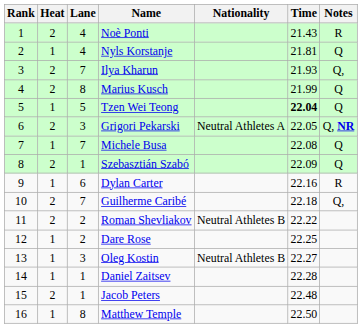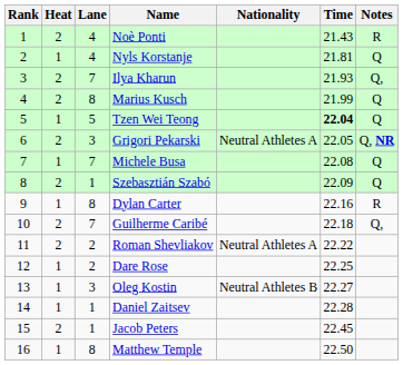 <table class="wikitable sortable" style="text-align:center">
 <tr>
 <th>Rank</th>
 <th>Heat</th>
 <th>Lane</th>
 <th>Name</th>
 <th>Nationality</th>
 <th>Time</th>
 <th>Notes</th>
 </tr>
 <tr bgcolor=ccffcc>
 <td>1</td>
 <td>2</td>
 <td>4</td>
 <td align="left"><a href='#'>Noè Ponti</a></td>
 <td align="left"></td>
 <td>21.43</td>
 <td>R</td>
 </tr>
 <tr bgcolor=ccffcc>
 <td>2</td>
 <td>1</td>
 <td>4</td>
 <td align="left"><a href='#'>Nyls Korstanje</a></td>
 <td align="left"></td>
 <td>21.81</td>
 <td>Q</td>
 </tr>
 <tr bgcolor=ccffcc>
 <td>3</td>
 <td>2</td>
 <td>7</td>
 <td align="left"><a href='#'>Ilya Kharun</a></td>
 <td align="left"></td>
 <td>21.93</td>
 <td>Q, </td>
 </tr>
 <tr bgcolor=ccffcc>
 <td>4</td>
 <td>2</td>
 <td>8</td>
 <td align="left"><a href='#'>Marius Kusch</a></td>
 <td align="left"></td>
 <td>21.99</td>
 <td>Q</td>
 </tr>
 <tr bgcolor=ccffcc>
 <td>5</td>
 <td>1</td>
 <td>5</td>
 <td align="left"><a href='#'>Tzen Wei Teong</a></td>
 <td align="left"></td>
 <td><strong>22.04</strong></td>
 <td>Q</td>
 </tr>
 <tr bgcolor=ccffcc>
 <td>6</td>
 <td>2</td>
 <td>3</td>
 <td align="left"><a href='#'>Grigori Pekarski</a></td>
 <td align="left"> Neutral Athletes A</td>
 <td>22.05</td>
 <td>Q, <strong><a href='#'>NR</a></strong></td>
 </tr>
 <tr bgcolor=ccffcc>
 <td>7</td>
 <td>1</td>
 <td>7</td>
 <td align="left"><a href='#'>Michele Busa</a></td>
 <td align="left"></td>
 <td>22.08</td>
 <td>Q</td>
 </tr>
 <tr bgcolor=ccffcc>
 <td>8</td>
 <td>2</td>
 <td>1</td>
 <td align="left"><a href='#'>Szebasztián Szabó</a></td>
 <td align="left"></td>
 <td>22.09</td>
 <td>Q</td>
 </tr>
 <tr>
 <td>9</td>
 <td>1</td>
-<td>6</td>
+<td>8</td>
 <td align="left"><a href='#'>Dylan Carter</a></td>
 <td align="left"></td>
 <td>22.16</td>
 <td>R</td>
 </tr>
 <tr>
 <td>10</td>
 <td>2</td>
 <td>7</td>
 <td align="left"><a href='#'>Guilherme Caribé</a></td>
 <td align="left"></td>
 <td>22.18</td>
 <td>Q, </td>
 </tr>
 <tr>
 <td>11</td>
 <td>2</td>
 <td>2</td>
 <td align="left"><a href='#'>Roman Shevliakov</a></td>
-<td align="left"> Neutral Athletes B</td>
+<td align="left"> Neutral Athletes A</td>
 <td>22.22</td>
 <td></td>
 </tr>
 <tr>
 <td>12</td>
 <td>1</td>
 <td>2</td>
 <td align="left"><a href='#'>Dare Rose</a></td>
 <td align="left"></td>
 <td>22.25</td>
 <td></td>
 </tr>
 <tr>
 <td>13</td>
 <td>1</td>
 <td>3</td>
 <td align="left"><a href='#'>Oleg Kostin</a></td>
 <td align="left"> Neutral Athletes B</td>
 <td>22.27</td>
 <td></td>
 </tr>
 <tr>
 <td>14</td>
 <td>1</td>
 <td>1</td>
 <td align="left"><a href='#'>Daniel Zaitsev</a></td>
 <td align="left"></td>
 <td>22.28</td>
 <td></td>
 </tr>
 <tr>
 <td>15</td>
 <td>2</td>
 <td>1</td>
 <td align="left"><a href='#'>Jacob Peters</a></td>
 <td align="left"></td>
-<td>22.48</td>
+<td>22.45</td>
 <td></td>
 </tr>
 <tr>
 <td>16</td>
 <td>1</td>
 <td>8</td>
 <td align="left"><a href='#'>Matthew Temple</a></td>
 <td align="left"></td>
 <td>22.50</td>
 <td></td>
 </tr>
 </table>
